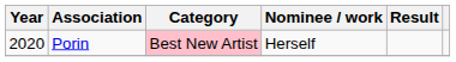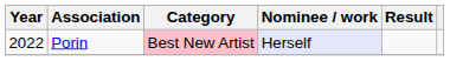 <table class="wikitable sortable">
 <tr>
 <th>Year</th>
 <th>Association</th>
 <th>Category</th>
 <th>Nominee / work</th>
 <th>Result</th>
 <th class="unsortable"></th>
 </tr>
 <tr>
-<td>2020</td>
+<td>2022</td>
 <td rowspan="1"><a href='#'>Porin</a></td>
 <td style="background: pink;">Best New Artist</td>
-<td>Herself</td>
+<td style="background: lavender;">Herself</td>
 <td></td>
 <td></td>
 </tr>
 <tr>
 </tr>
 </table>
